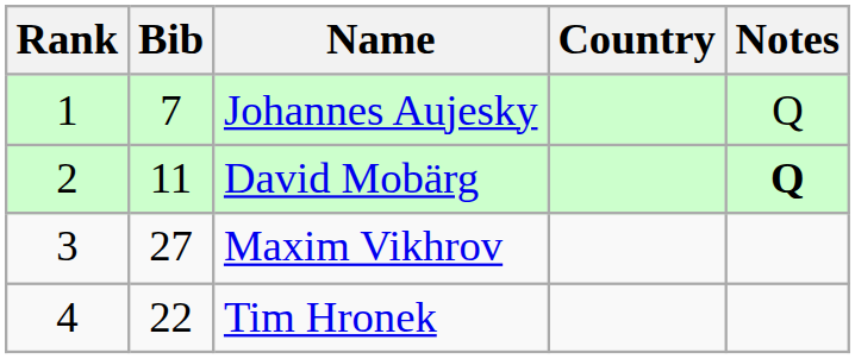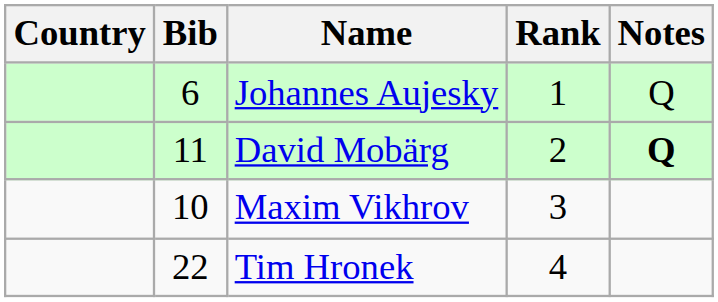 <table class="wikitable" style="text-align:center;">
 <tr>
-<th>Rank</th>
+<th>Country</th>
 <th>Bib</th>
 <th>Name</th>
-<th>Country</th>
+<th>Rank</th>
 <th>Notes</th>
 </tr>
 <tr bgcolor=ccffcc>
+<td align=left></td>
+<td>6</td>
+<td align=left><a href='#'>Johannes Aujesky</a></td>
 <td>1</td>
-<td>7</td>
-<td align=left><a href='#'>Johannes Aujesky</a></td>
-<td align=left></td>
 <td>Q</td>
 </tr>
 <tr bgcolor=ccffcc>
-<td>2</td>
+<td align=left></td>
 <td>11</td>
 <td align=left><a href='#'>David Mobärg</a></td>
-<td align=left></td>
+<td>2</td>
 <td><strong>Q</strong></td>
 </tr>
 <tr>
+<td align=left></td>
+<td>10</td>
+<td align=left><a href='#'>Maxim Vikhrov</a></td>
 <td>3</td>
-<td>27</td>
-<td align=left><a href='#'>Maxim Vikhrov</a></td>
-<td align=left></td>
 <td></td>
 </tr>
 <tr>
-<td>4</td>
+<td align=left></td>
 <td>22</td>
 <td align=left><a href='#'>Tim Hronek</a></td>
-<td align=left></td>
+<td>4</td>
 <td></td>
 </tr>
 </table>
